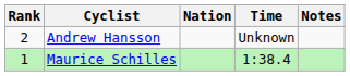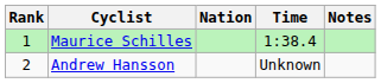 <table class="wikitable sortable" style="text-align:center">
 <tr>
 <th>Rank</th>
 <th>Cyclist</th>
 <th>Nation</th>
 <th>Time</th>
 <th>Notes</th>
 </tr>
+<tr bgcolor=bbf3bb>
+<td>1</td>
+<td align=left><a href='#'>Maurice Schilles</a></td>
+<td align=left></td>
+<td>1:38.4</td>
+<td></td>
+</tr>
 <tr>
 <td>2</td>
 <td align=left><a href='#'>Andrew Hansson</a></td>
 <td align=left></td>
 <td>Unknown</td>
 <td></td>
 </tr>
-<tr bgcolor=bbf3bb>
-<td>1</td>
-<td align=left><a href='#'>Maurice Schilles</a></td>
-<td align=left></td>
-<td>1:38.4</td>
-<td></td>
-</tr>
 </table>
